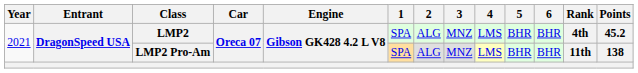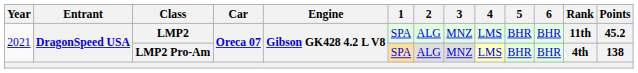 <table class="wikitable" style="text-align:center; font-size:85%">
 <tr>
 <th>Year</th>
 <th>Entrant</th>
 <th>Class</th>
 <th>Car</th>
 <th>Engine</th>
 <th>1</th>
 <th>2</th>
 <th>3</th>
 <th>4</th>
 <th>5</th>
 <th>6</th>
 <th>Rank</th>
 <th>Points</th>
 </tr>
 <tr>
 <td rowspan=2><a href='#'>2021</a></td>
 <th rowspan=2 nowrap><a href='#'>DragonSpeed USA</a></th>
 <th>LMP2</th>
 <th rowspan=2 nowrap><a href='#'>Oreca 07</a></th>
 <th rowspan=2 nowrap><a href='#'>Gibson</a> GK428 4.2 L V8</th>
 <td style="background:#DFFFDF;"><a href='#'>SPA</a><br></td>
 <td style="background:#DFFFDF;"><a href='#'>ALG</a><br></td>
 <td style="background:#DFFFDF;"><a href='#'>MNZ</a><br></td>
 <td style="background:#DFFFDF;"><a href='#'>LMS</a><br></td>
 <td style="background:#DFFFDF;"><a href='#'>BHR</a><br></td>
 <td style="background:#DFFFDF;"><a href='#'>BHR</a><br></td>
-<th>4th</th>
+<th>11th</th>
 <th>45.2</th>
 </tr>
 <tr>
 <th>LMP2 Pro-Am</th>
 <td style="background:#FFDF9F;"><a href='#'>SPA</a><br></td>
 <td style="background:#DFDFDF;"><a href='#'>ALG</a><br></td>
 <td style="background:#DFDFDF;"><a href='#'>MNZ</a><br></td>
 <td style="background:#FFFFBF;"><a href='#'>LMS</a><br></td>
 <td style="background:#DFFFDF;"><a href='#'>BHR</a><br></td>
 <td style="background:#DFFFDF;"><a href='#'>BHR</a><br></td>
-<th>11th</th>
+<th>4th</th>
 <th>138</th>
 </tr>
 <tr>
 <th colspan="15"></th>
 </tr>
 </table>
